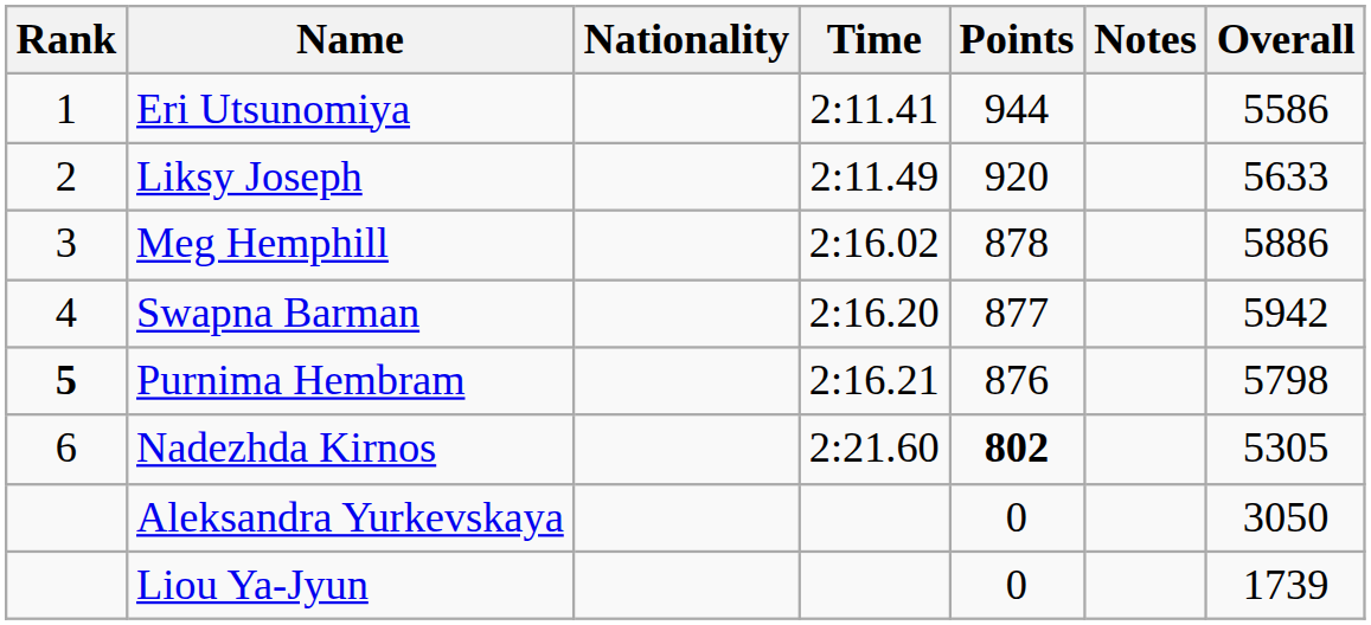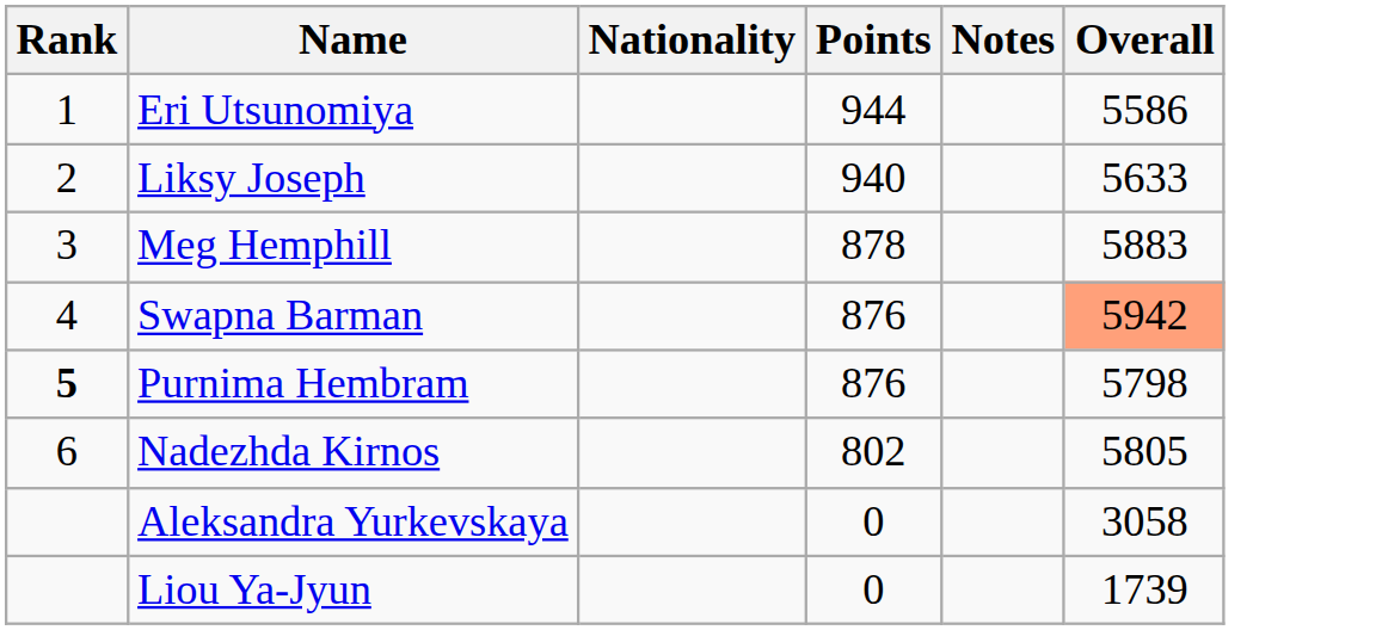 <table class="wikitable sortable" style="text-align:center">
 <tr>
 <th>Rank</th>
 <th>Name</th>
 <th>Nationality</th>
-<th>Time</th>
 <th>Points</th>
 <th>Notes</th>
 <th>Overall</th>
 </tr>
 <tr>
 <td>1</td>
 <td align="left"><a href='#'>Eri Utsunomiya</a></td>
 <td align=left></td>
-<td>2:11.41</td>
 <td>944</td>
 <td></td>
 <td>5586</td>
 </tr>
 <tr>
 <td>2</td>
 <td align="left"><a href='#'>Liksy Joseph</a></td>
 <td align=left></td>
-<td>2:11.49</td>
-<td>920</td>
+<td>940</td>
 <td></td>
 <td>5633</td>
 </tr>
 <tr>
 <td>3</td>
 <td align="left"><a href='#'>Meg Hemphill</a></td>
 <td align=left></td>
-<td>2:16.02</td>
 <td>878</td>
 <td></td>
-<td>5886</td>
+<td>5883</td>
 </tr>
 <tr>
 <td>4</td>
 <td align="left"><a href='#'>Swapna Barman</a></td>
 <td align=left></td>
-<td>2:16.20</td>
-<td>877</td>
+<td>876</td>
 <td></td>
-<td>5942</td>
+<td style="background: lightsalmon;">5942</td>
 </tr>
 <tr>
 <td><strong>5</strong></td>
 <td align="left"><a href='#'>Purnima Hembram</a></td>
 <td align=left></td>
-<td>2:16.21</td>
 <td>876</td>
 <td></td>
 <td>5798</td>
 </tr>
 <tr>
 <td>6</td>
 <td align="left"><a href='#'>Nadezhda Kirnos</a></td>
 <td align=left></td>
-<td>2:21.60</td>
-<td><strong>802</strong></td>
+<td>802</td>
 <td></td>
-<td>5305</td>
+<td>5805</td>
 </tr>
 <tr>
 <td></td>
 <td align="left"><a href='#'>Aleksandra Yurkevskaya</a></td>
 <td align=left></td>
-<td></td>
 <td>0</td>
 <td></td>
-<td>3050</td>
+<td>3058</td>
 </tr>
 <tr>
 <td></td>
 <td align="left"><a href='#'>Liou Ya-Jyun</a></td>
 <td align=left></td>
-<td></td>
 <td>0</td>
 <td></td>
 <td>1739</td>
 </tr>
 </table>
